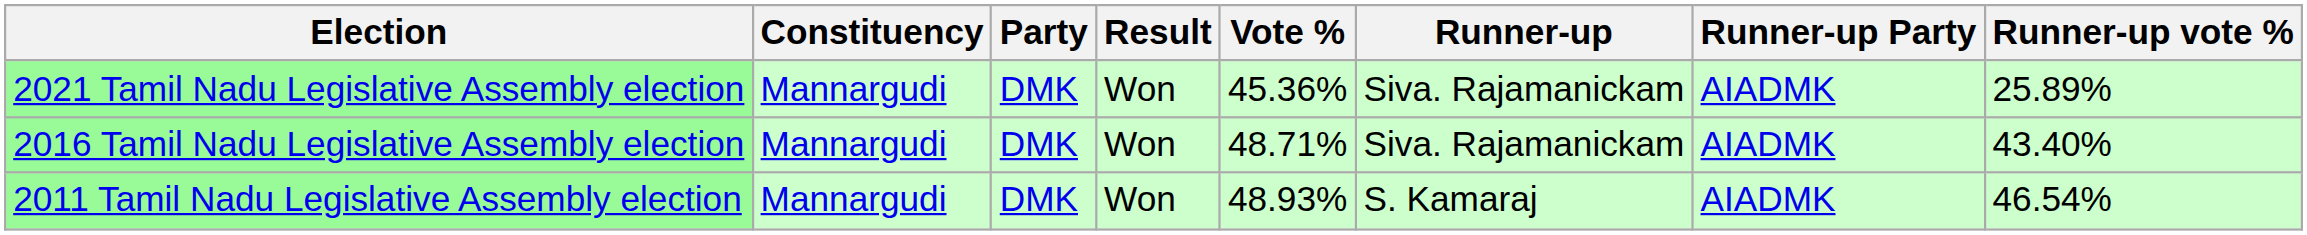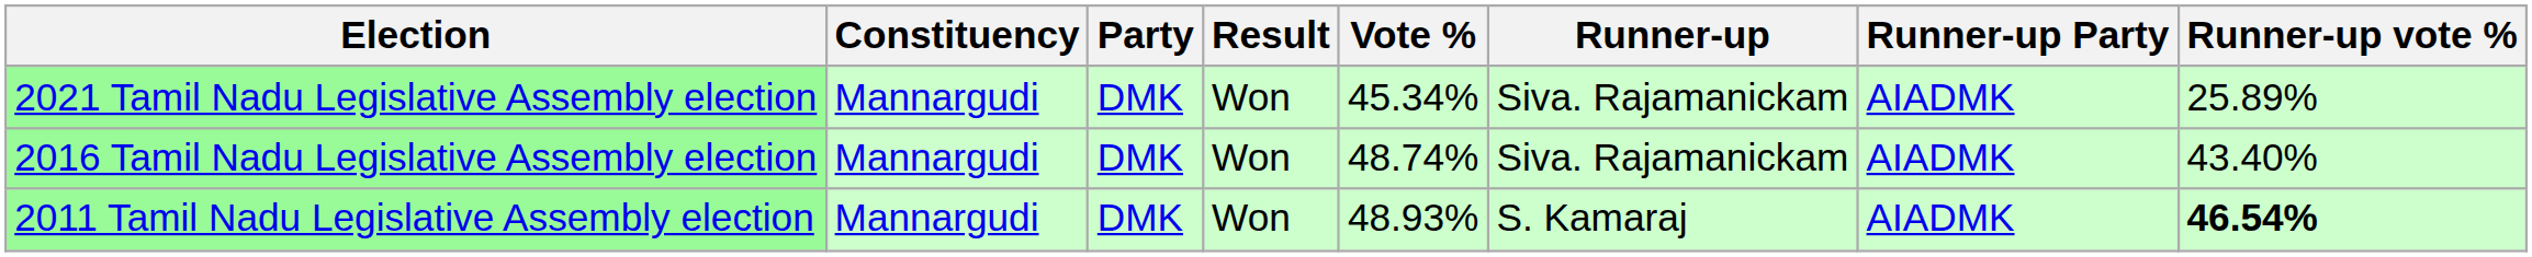 <table class="wikitable">
 <tr>
 <th>Election</th>
 <th>Constituency</th>
 <th>Party</th>
 <th>Result</th>
 <th>Vote %</th>
 <th>Runner-up</th>
 <th>Runner-up Party</th>
 <th>Runner-up vote %</th>
 </tr>
 <tr style="background:#cfc;">
 <td bgcolor=#98FB98><a href='#'>2021 Tamil Nadu Legislative Assembly election</a></td>
 <td><a href='#'>Mannargudi</a></td>
 <td><a href='#'>DMK</a></td>
 <td>Won</td>
-<td>45.36%</td>
+<td>45.34%</td>
 <td>Siva. Rajamanickam</td>
 <td><a href='#'>AIADMK</a></td>
 <td>25.89%</td>
 </tr>
 <tr style="background:#cfc;">
 <td bgcolor=#98FB98><a href='#'>2016 Tamil Nadu Legislative Assembly election</a></td>
 <td><a href='#'>Mannargudi</a></td>
 <td><a href='#'>DMK</a></td>
 <td>Won</td>
-<td>48.71%</td>
+<td>48.74%</td>
 <td>Siva. Rajamanickam</td>
 <td><a href='#'>AIADMK</a></td>
 <td>43.40%</td>
 </tr>
 <tr style="background:#cfc;">
 <td bgcolor=#98FB98><a href='#'>2011 Tamil Nadu Legislative Assembly election</a></td>
 <td><a href='#'>Mannargudi</a></td>
 <td><a href='#'>DMK</a></td>
 <td>Won</td>
 <td>48.93%</td>
 <td>S. Kamaraj</td>
 <td><a href='#'>AIADMK</a></td>
-<td>46.54%</td>
+<td><strong>46.54%</strong></td>
 </tr>
 </table>
